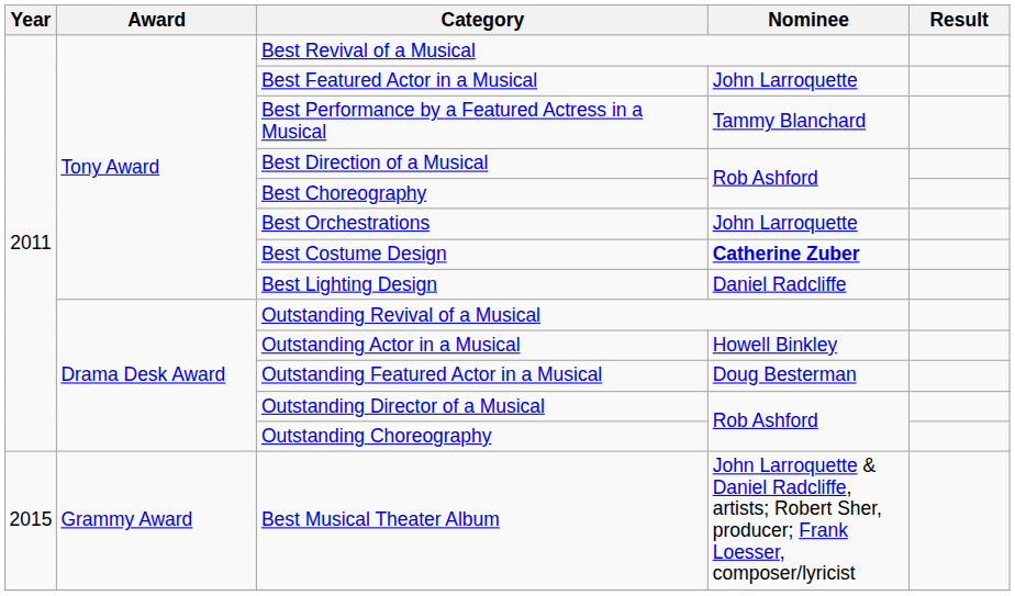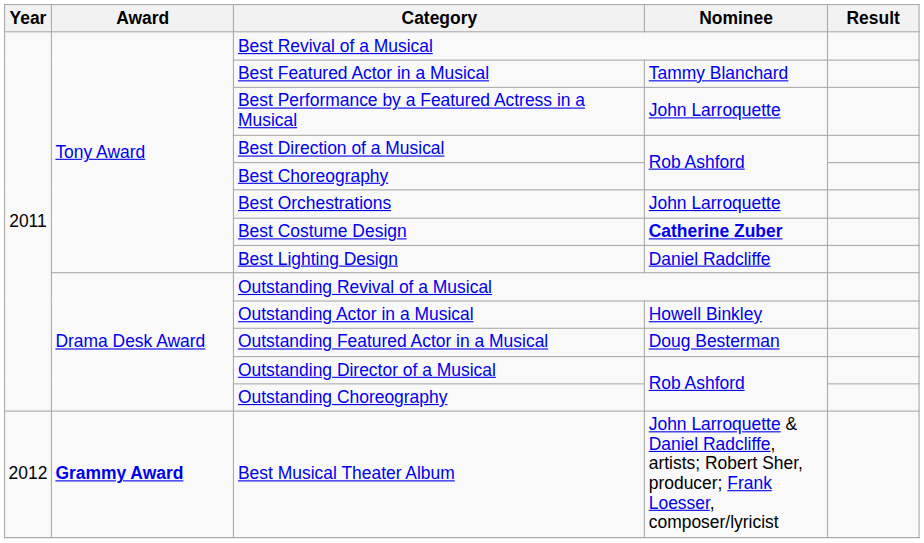 <table class="wikitable" width="95%">
 <tr>
 <th width="5%">Year</th>
 <th width="20%">Award</th>
 <th width="45%">Category</th>
 <th width="20%">Nominee</th>
 <th width="10%">Result</th>
 </tr>
 <tr>
 <td rowspan="13" align="center">2011</td>
 <td rowspan="8"><a href='#'>Tony Award</a></td>
 <td colspan="2"><a href='#'>Best Revival of a Musical</a></td>
 <td></td>
 </tr>
 <tr>
 <td><a href='#'>Best Featured Actor in a Musical</a></td>
-<td><a href='#'>John Larroquette</a></td>
+<td><a href='#'>Tammy Blanchard</a></td>
 <td></td>
 </tr>
 <tr>
 <td><a href='#'>Best Performance by a Featured Actress in a Musical</a></td>
-<td><a href='#'>Tammy Blanchard</a></td>
+<td><a href='#'>John Larroquette</a></td>
 <td></td>
 </tr>
 <tr>
 <td><a href='#'>Best Direction of a Musical</a></td>
 <td rowspan="2"><a href='#'>Rob Ashford</a></td>
 <td></td>
 </tr>
 <tr>
 <td><a href='#'>Best Choreography</a></td>
 <td></td>
 </tr>
 <tr>
 <td><a href='#'>Best Orchestrations</a></td>
 <td><a href='#'>John Larroquette</a></td>
 <td></td>
 </tr>
 <tr>
 <td><a href='#'>Best Costume Design</a></td>
 <td><strong><a href='#'>Catherine Zuber</a></strong></td>
 <td></td>
 </tr>
 <tr>
 <td><a href='#'>Best Lighting Design</a></td>
 <td><a href='#'>Daniel Radcliffe</a></td>
 <td></td>
 </tr>
 <tr>
 <td rowspan="5"><a href='#'>Drama Desk Award</a></td>
 <td colspan="2"><a href='#'>Outstanding Revival of a Musical</a></td>
 <td></td>
 </tr>
 <tr>
 <td><a href='#'>Outstanding Actor in a Musical</a></td>
 <td><a href='#'>Howell Binkley</a></td>
 <td></td>
 </tr>
 <tr>
 <td><a href='#'>Outstanding Featured Actor in a Musical</a></td>
 <td><a href='#'>Doug Besterman</a></td>
 <td></td>
 </tr>
 <tr>
 <td><a href='#'>Outstanding Director of a Musical</a></td>
 <td rowspan="2"><a href='#'>Rob Ashford</a></td>
 <td></td>
 </tr>
 <tr>
 <td><a href='#'>Outstanding Choreography</a></td>
 <td></td>
 </tr>
 <tr>
-<td align="center">2015</td>
-<td><a href='#'>Grammy Award</a></td>
+<td align="center">2012</td>
+<td><strong><a href='#'>Grammy Award</a></strong></td>
 <td><a href='#'>Best Musical Theater Album</a></td>
 <td><a href='#'>John Larroquette</a> & <a href='#'>Daniel Radcliffe</a>, artists; Robert Sher, producer; <a href='#'>Frank Loesser</a>, composer/lyricist</td>
 <td></td>
 </tr>
 <tr>
 </tr>
 </table>
